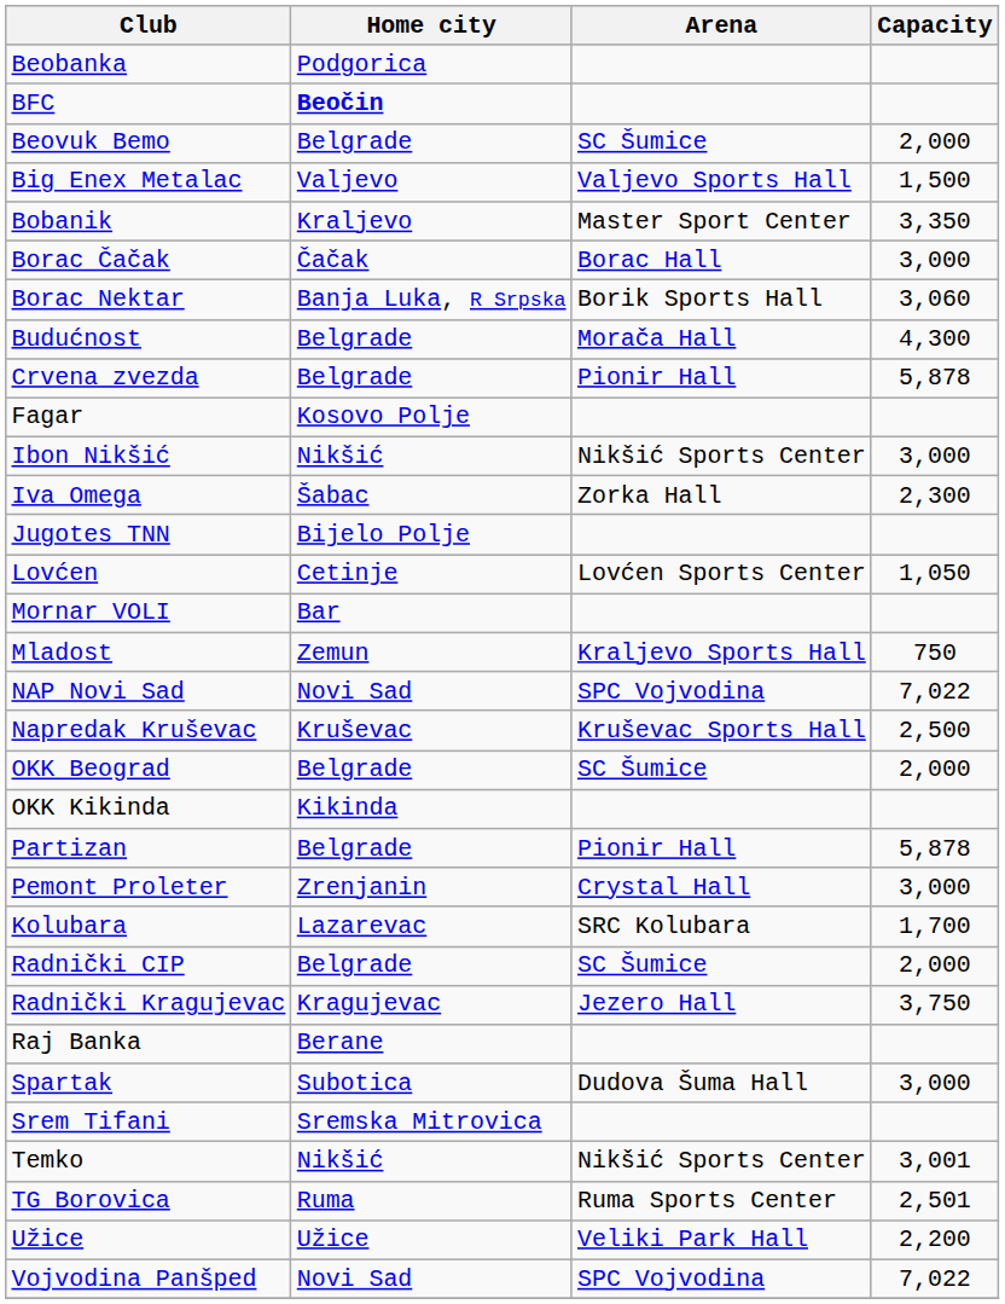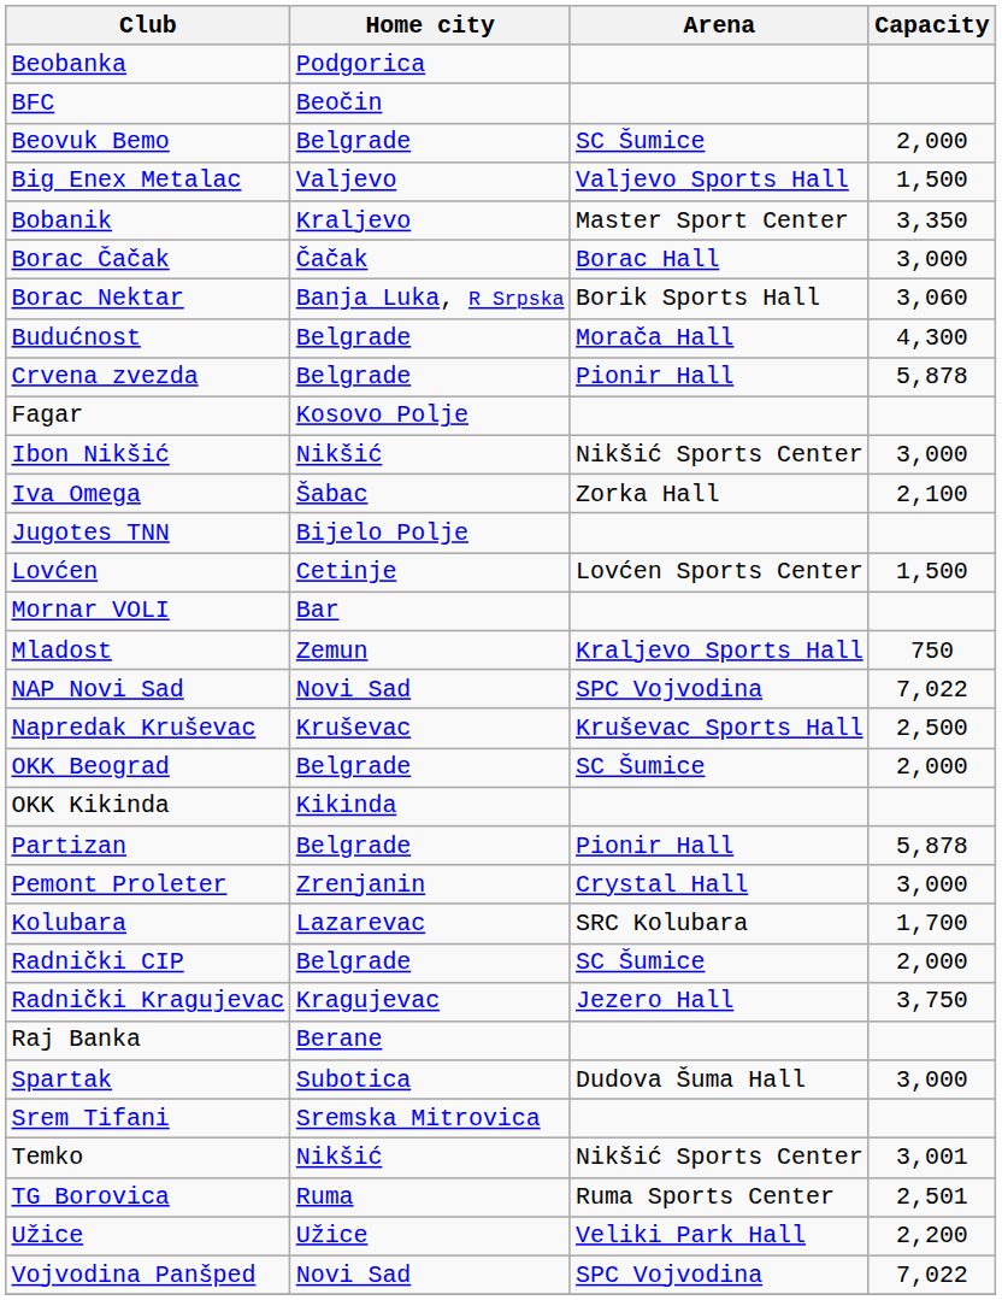 <table class="wikitable sortable">
 <tr>
 <th>Club</th>
 <th>Home city</th>
 <th>Arena</th>
 <th>Capacity</th>
 </tr>
 <tr>
 <td><a href='#'>Beobanka</a></td>
 <td><a href='#'>Podgorica</a></td>
 <td></td>
 <td style="text-align:center"></td>
 </tr>
 <tr>
 <td><a href='#'>BFC</a></td>
-<td><strong><a href='#'>Beočin</a></strong></td>
+<td><a href='#'>Beočin</a></td>
 <td></td>
 <td style="text-align:center"></td>
 </tr>
 <tr>
 <td><a href='#'>Beovuk Bemo</a></td>
 <td><a href='#'>Belgrade</a></td>
 <td><a href='#'>SC Šumice</a></td>
 <td style="text-align:center">2,000</td>
 </tr>
 <tr>
 <td><a href='#'>Big Enex Metalac</a></td>
 <td><a href='#'>Valjevo</a></td>
 <td><a href='#'>Valjevo Sports Hall</a></td>
 <td style="text-align:center">1,500</td>
 </tr>
 <tr>
 <td><a href='#'>Bobanik</a></td>
 <td><a href='#'>Kraljevo</a></td>
 <td>Master Sport Center</td>
 <td style="text-align:center">3,350</td>
 </tr>
 <tr>
 <td><a href='#'>Borac Čačak</a></td>
 <td><a href='#'>Čačak</a></td>
 <td><a href='#'>Borac Hall</a></td>
 <td style="text-align:center">3,000</td>
 </tr>
 <tr>
 <td><a href='#'>Borac Nektar</a></td>
 <td><a href='#'>Banja Luka</a>, <small><a href='#'>R Srpska</a></small></td>
 <td>Borik Sports Hall</td>
 <td style="text-align:center">3,060</td>
 </tr>
 <tr>
 <td><a href='#'>Budućnost</a></td>
 <td><a href='#'>Belgrade</a></td>
 <td><a href='#'>Morača Hall</a></td>
 <td style="text-align:center">4,300</td>
 </tr>
 <tr>
 <td><a href='#'>Crvena zvezda</a></td>
 <td><a href='#'>Belgrade</a></td>
 <td><a href='#'>Pionir Hall</a></td>
 <td style="text-align:center">5,878</td>
 </tr>
 <tr>
 <td>Fagar</td>
 <td><a href='#'>Kosovo Polje</a></td>
 <td></td>
 <td style="text-align:center"></td>
 </tr>
 <tr>
 <td><a href='#'>Ibon Nikšić</a></td>
 <td><a href='#'>Nikšić</a></td>
 <td>Nikšić Sports Center</td>
 <td style="text-align:center">3,000</td>
 </tr>
 <tr>
 <td><a href='#'>Iva Omega</a></td>
 <td><a href='#'>Šabac</a></td>
 <td>Zorka Hall</td>
-<td style="text-align:center">2,300</td>
+<td style="text-align:center">2,100</td>
 </tr>
 <tr>
 <td><a href='#'>Jugotes TNN</a></td>
 <td><a href='#'>Bijelo Polje</a></td>
 <td></td>
 <td style="text-align:center"></td>
 </tr>
 <tr>
 <td><a href='#'>Lovćen</a></td>
 <td><a href='#'>Cetinje</a></td>
 <td>Lovćen Sports Center</td>
-<td style="text-align:center">1,050</td>
+<td style="text-align:center">1,500</td>
 </tr>
 <tr>
 <td><a href='#'>Mornar VOLI</a></td>
 <td><a href='#'>Bar</a></td>
 <td></td>
 <td style="text-align:center"></td>
 </tr>
 <tr>
 <td><a href='#'>Mladost</a></td>
 <td><a href='#'>Zemun</a></td>
 <td><a href='#'>Kraljevo Sports Hall</a></td>
 <td style="text-align:center">750</td>
 </tr>
 <tr>
 <td><a href='#'>NAP Novi Sad</a></td>
 <td><a href='#'>Novi Sad</a></td>
 <td><a href='#'>SPC Vojvodina</a></td>
 <td style="text-align:center">7,022</td>
 </tr>
 <tr>
 <td><a href='#'>Napredak Kruševac</a></td>
 <td><a href='#'>Kruševac</a></td>
 <td><a href='#'>Kruševac Sports Hall</a></td>
 <td style="text-align:center">2,500</td>
 </tr>
 <tr>
 <td><a href='#'>OKK Beograd</a></td>
 <td><a href='#'>Belgrade</a></td>
 <td><a href='#'>SC Šumice</a></td>
 <td style="text-align:center">2,000</td>
 </tr>
 <tr>
 <td>OKK Kikinda</td>
 <td><a href='#'>Kikinda</a></td>
 <td></td>
 <td style="text-align:center"></td>
 </tr>
 <tr>
 <td><a href='#'>Partizan</a></td>
 <td><a href='#'>Belgrade</a></td>
 <td><a href='#'>Pionir Hall</a></td>
 <td style="text-align:center">5,878</td>
 </tr>
 <tr>
 <td><a href='#'>Pemont Proleter</a></td>
 <td><a href='#'>Zrenjanin</a></td>
 <td><a href='#'>Crystal Hall</a></td>
 <td style="text-align:center">3,000</td>
 </tr>
 <tr>
 <td><a href='#'>Kolubara</a></td>
 <td><a href='#'>Lazarevac</a></td>
 <td>SRC Kolubara</td>
 <td style="text-align:center">1,700</td>
 </tr>
 <tr>
 <td><a href='#'>Radnički CIP</a></td>
 <td><a href='#'>Belgrade</a></td>
 <td><a href='#'>SC Šumice</a></td>
 <td style="text-align:center">2,000</td>
 </tr>
 <tr>
 <td><a href='#'>Radnički Kragujevac</a></td>
 <td><a href='#'>Kragujevac</a></td>
 <td><a href='#'>Jezero Hall</a></td>
 <td style="text-align:center">3,750</td>
 </tr>
 <tr>
 <td>Raj Banka</td>
 <td><a href='#'>Berane</a></td>
 <td></td>
 <td style="text-align:center"></td>
 </tr>
 <tr>
 <td><a href='#'>Spartak</a></td>
 <td><a href='#'>Subotica</a></td>
 <td>Dudova Šuma Hall</td>
 <td style="text-align:center">3,000</td>
 </tr>
 <tr>
 <td><a href='#'>Srem Tifani</a></td>
 <td><a href='#'>Sremska Mitrovica</a></td>
 <td></td>
 <td style="text-align:center"></td>
 </tr>
 <tr>
 <td>Temko</td>
 <td><a href='#'>Nikšić</a></td>
 <td>Nikšić Sports Center</td>
 <td style="text-align:center">3,001</td>
 </tr>
 <tr>
 <td><a href='#'>TG Borovica</a></td>
 <td><a href='#'>Ruma</a></td>
 <td>Ruma Sports Center</td>
 <td style="text-align:center">2,501</td>
 </tr>
 <tr>
 <td><a href='#'>Užice</a></td>
 <td><a href='#'>Užice</a></td>
 <td><a href='#'>Veliki Park Hall</a></td>
 <td style="text-align:center">2,200</td>
 </tr>
 <tr>
 <td><a href='#'>Vojvodina Panšped</a></td>
 <td><a href='#'>Novi Sad</a></td>
 <td><a href='#'>SPC Vojvodina</a></td>
 <td style="text-align:center">7,022</td>
 </tr>
 <tr>
 </tr>
 </table>
